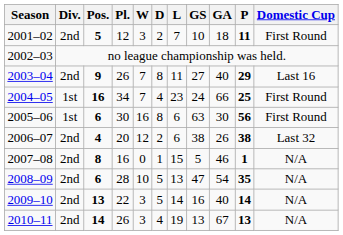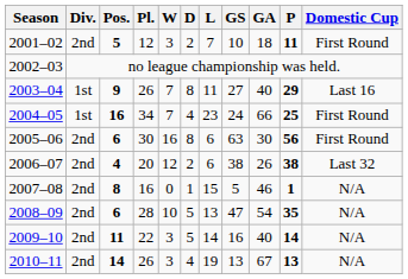 <table class="wikitable">
 <tr>
 <th>Season</th>
 <th>Div.</th>
 <th>Pos.</th>
 <th>Pl.</th>
 <th>W</th>
 <th>D</th>
 <th>L</th>
 <th>GS</th>
 <th>GA</th>
 <th>P</th>
 <th><a href='#'>Domestic Cup</a></th>
 </tr>
 <tr>
 <td align=center>2001–02</td>
 <td align=center>2nd</td>
 <td align=center><strong>5</strong></td>
 <td align=center>12</td>
 <td align=center>3</td>
 <td align=center>2</td>
 <td align=center>7</td>
 <td align=center>10</td>
 <td align=center>18</td>
 <td align=center><strong>11</strong></td>
 <td align=center>First Round</td>
 </tr>
 <tr>
 <td align=center>2002–03</td>
 <td align=center colspan="10">no league championship was held.</td>
 </tr>
 <tr>
 <td align=center><a href='#'>2003–04</a></td>
-<td align=center>2nd</td>
+<td align=center>1st</td>
 <td align=center><strong>9</strong></td>
 <td align=center>26</td>
 <td align=center>7</td>
 <td align=center>8</td>
 <td align=center>11</td>
 <td align=center>27</td>
 <td align=center>40</td>
 <td align=center><strong>29</strong></td>
 <td align=center>Last 16</td>
 </tr>
 <tr>
 <td align=center><a href='#'>2004–05</a></td>
 <td align=center>1st</td>
 <td align=center><strong>16</strong></td>
 <td align=center>34</td>
 <td align=center>7</td>
 <td align=center>4</td>
 <td align=center>23</td>
 <td align=center>24</td>
 <td align=center>66</td>
 <td align=center><strong>25</strong></td>
 <td align=center>First Round</td>
 </tr>
 <tr>
 <td align=center>2005–06</td>
-<td align=center>1st</td>
+<td align=center>2nd</td>
 <td align=center><strong>6</strong></td>
 <td align=center>30</td>
 <td align=center>16</td>
 <td align=center>8</td>
 <td align=center>6</td>
 <td align=center>63</td>
 <td align=center>30</td>
 <td align=center><strong>56 </strong></td>
 <td align=center>First Round</td>
 </tr>
 <tr>
 <td align=center>2006–07</td>
 <td align=center>2nd</td>
 <td align=center><strong>4</strong></td>
 <td align=center>20</td>
 <td align=center>12</td>
 <td align=center>2</td>
 <td align=center>6</td>
 <td align=center>38</td>
 <td align=center>26</td>
 <td align=center><strong>38</strong></td>
 <td align=center>Last 32</td>
 </tr>
 <tr>
 <td align=center>2007–08</td>
 <td align=center>2nd</td>
 <td align=center><strong>8</strong></td>
 <td align=center>16</td>
 <td align=center>0</td>
 <td align=center>1</td>
 <td align=center>15</td>
 <td align=center>5</td>
 <td align=center>46</td>
 <td align=center><strong>1</strong></td>
 <td align=center>N/A</td>
 </tr>
 <tr>
 <td align=center><a href='#'>2008–09</a></td>
 <td align=center>2nd</td>
 <td align=center><strong>6</strong></td>
 <td align=center>28</td>
 <td align=center>10</td>
 <td align=center>5</td>
 <td align=center>13</td>
 <td align=center>47</td>
 <td align=center>54</td>
 <td align=center><strong>35</strong></td>
 <td align=center>N/A</td>
 </tr>
 <tr>
 <td align=center><a href='#'>2009–10</a></td>
 <td align=center>2nd</td>
-<td align=center><strong>13</strong></td>
+<td align=center><strong>11</strong></td>
 <td align=center>22</td>
 <td align=center>3</td>
 <td align=center>5</td>
 <td align=center>14</td>
 <td align=center>16</td>
 <td align=center>40</td>
 <td align=center><strong>14</strong></td>
 <td align=center>N/A</td>
 </tr>
 <tr>
 <td align=center><a href='#'>2010–11</a></td>
 <td align=center>2nd</td>
 <td align=center><strong>14</strong></td>
 <td align=center>26</td>
 <td align=center>3</td>
 <td align=center>4</td>
 <td align=center>19</td>
 <td align=center>13</td>
 <td align=center>67</td>
 <td align=center><strong>13</strong></td>
 <td align=center>N/A</td>
 </tr>
 </table>
